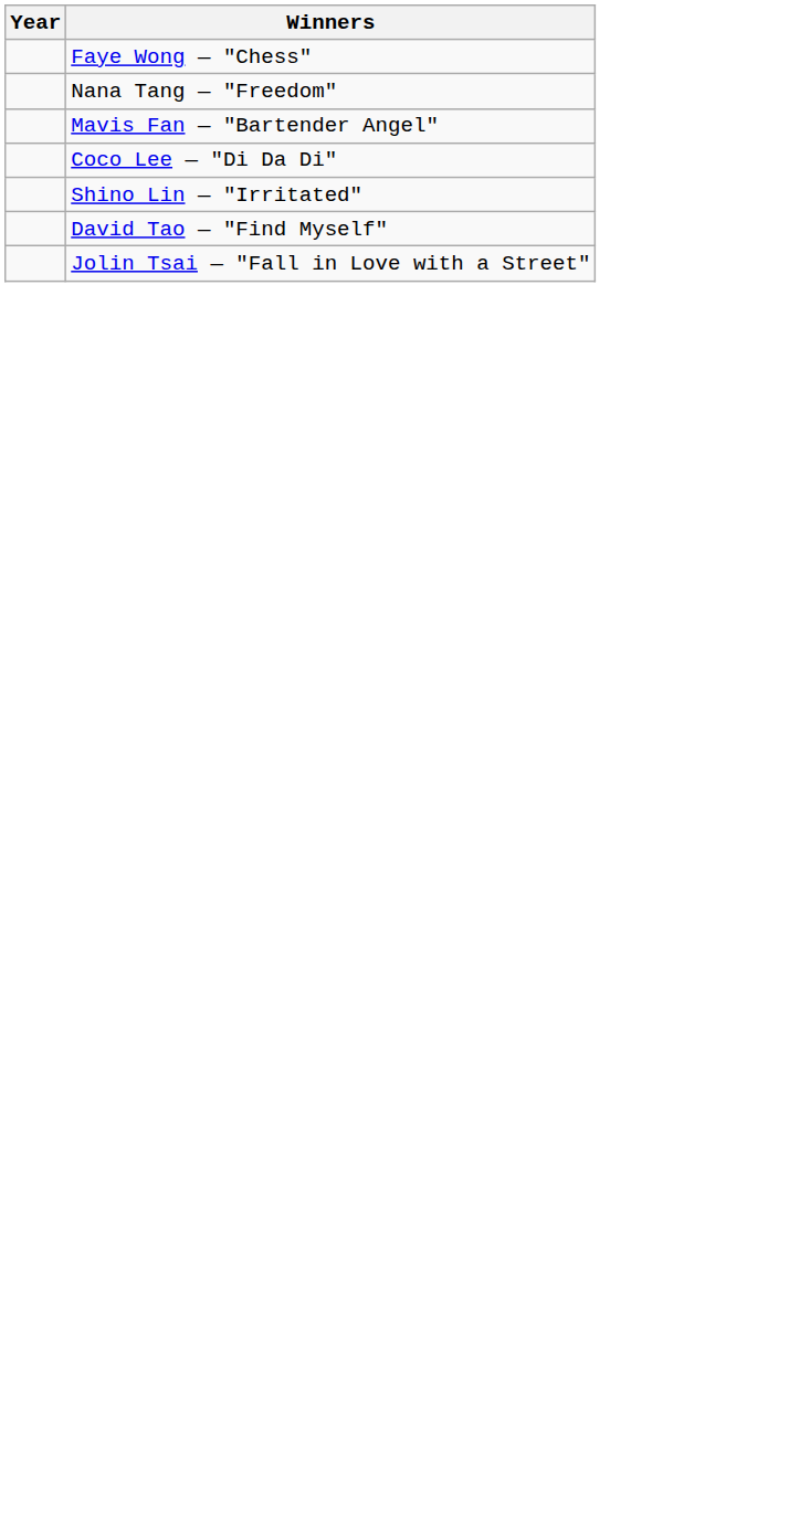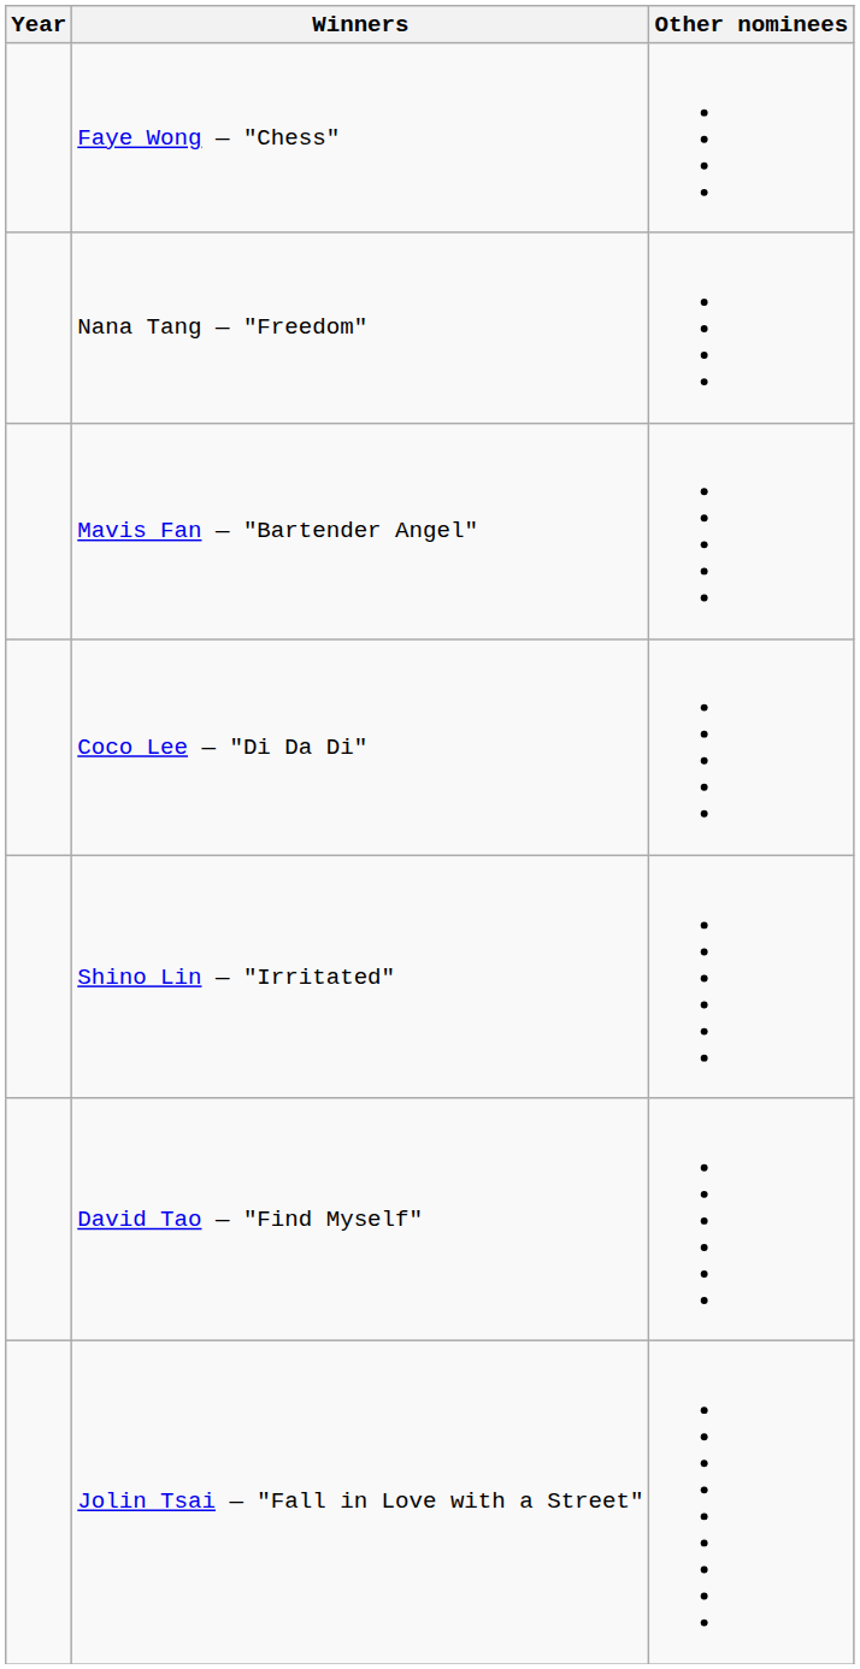 <table class="wikitable">
 <tr>
 <th>Year</th>
 <th>Winners</th>
+<th>Other nominees</th>
 </tr>
 <tr>
 <td></td>
 <td><a href='#'>Faye Wong</a> — "Chess"</td>
+<td><br><ul><li></li><li></li><li></li><li></li></ul></td>
 </tr>
 <tr>
 <td></td>
 <td>Nana Tang — "Freedom"</td>
+<td><br><ul><li></li><li></li><li></li><li></li></ul></td>
 </tr>
 <tr>
 <td></td>
 <td><a href='#'>Mavis Fan</a> — "Bartender Angel"</td>
+<td><br><ul><li></li><li></li><li></li><li></li><li></li></ul></td>
 </tr>
 <tr>
 <td></td>
 <td><a href='#'>Coco Lee</a> — "Di Da Di"</td>
+<td><br><ul><li></li><li></li><li></li><li></li><li></li></ul></td>
 </tr>
 <tr>
 <td></td>
 <td><a href='#'>Shino Lin</a> — "Irritated"</td>
+<td><br><ul><li></li><li></li><li></li><li></li><li></li><li></li></ul></td>
 </tr>
 <tr>
 <td></td>
 <td><a href='#'>David Tao</a> — "Find Myself"</td>
+<td><br><ul><li></li><li></li><li></li><li></li><li></li><li></li></ul></td>
 </tr>
 <tr>
 <td></td>
 <td><a href='#'>Jolin Tsai</a> — "Fall in Love with a Street"</td>
+<td><br><ul><li></li><li></li><li></li><li></li><li></li><li></li><li></li><li></li><li></li></ul></td>
 </tr>
 </table>
